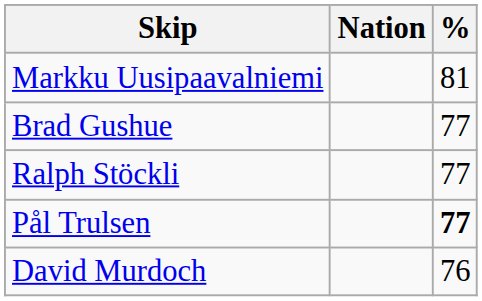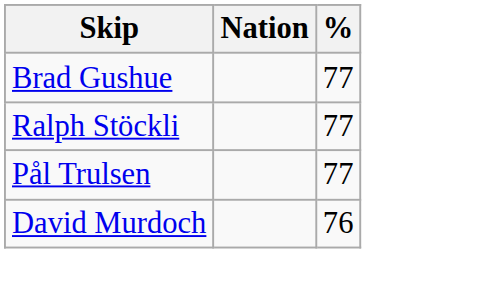 <table class="wikitable">
 <tr>
 <th>Skip</th>
 <th>Nation</th>
 <th>%</th>
-</tr>
-<tr>
-<td><a href='#'>Markku Uusipaavalniemi</a></td>
-<td></td>
-<td>81</td>
 </tr>
 <tr>
 <td><a href='#'>Brad Gushue</a></td>
 <td></td>
 <td>77</td>
 </tr>
 <tr>
 <td><a href='#'>Ralph Stöckli</a></td>
 <td></td>
 <td>77</td>
 </tr>
 <tr>
 <td><a href='#'>Pål Trulsen</a></td>
 <td></td>
-<td><strong>77</strong></td>
+<td>77</td>
 </tr>
 <tr>
 <td><a href='#'>David Murdoch</a></td>
 <td></td>
 <td>76</td>
 </tr>
 </table>
